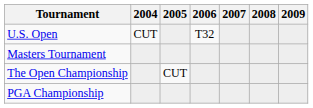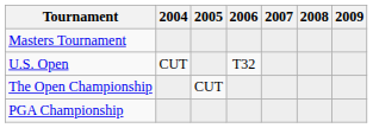 <table class="wikitable" style="font-size:95%;text-align:center;">
 <tr>
 <th>Tournament</th>
 <th>2004</th>
 <th>2005</th>
 <th>2006</th>
 <th>2007</th>
 <th>2008</th>
 <th>2009</th>
 </tr>
 <tr>
-<td align=left><a href='#'>U.S. Open</a></td>
-<td>CUT</td>
+<td align=left><a href='#'>Masters Tournament</a></td>
 <td style="background:#eeeeee;"></td>
-<td>T32</td>
+<td style="background:#eeeeee;"></td>
+<td style="background:#eeeeee;"></td>
 <td style="background:#eeeeee;"></td>
 <td style="background:#eeeeee;"></td>
 <td style="background:#eeeeee;"></td>
 </tr>
 <tr>
-<td align=left><a href='#'>Masters Tournament</a></td>
+<td align=left><a href='#'>U.S. Open</a></td>
+<td>CUT</td>
 <td style="background:#eeeeee;"></td>
-<td style="background:#eeeeee;"></td>
-<td style="background:#eeeeee;"></td>
+<td>T32</td>
 <td style="background:#eeeeee;"></td>
 <td style="background:#eeeeee;"></td>
 <td style="background:#eeeeee;"></td>
 </tr>
 <tr>
 <td align=left><a href='#'>The Open Championship</a></td>
 <td style="background:#eeeeee;"></td>
 <td>CUT</td>
 <td style="background:#eeeeee;"></td>
 <td style="background:#eeeeee;"></td>
 <td style="background:#eeeeee;"></td>
 <td style="background:#eeeeee;"></td>
 </tr>
 <tr>
 <td align=left><a href='#'>PGA Championship</a></td>
 <td style="background:#eeeeee;"></td>
 <td style="background:#eeeeee;"></td>
 <td style="background:#eeeeee;"></td>
 <td style="background:#eeeeee;"></td>
 <td style="background:#eeeeee;"></td>
 <td style="background:#eeeeee;"></td>
 </tr>
 </table>
